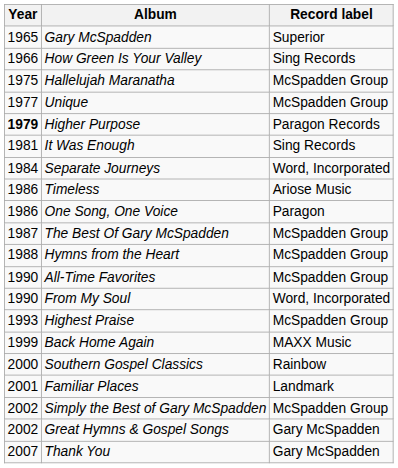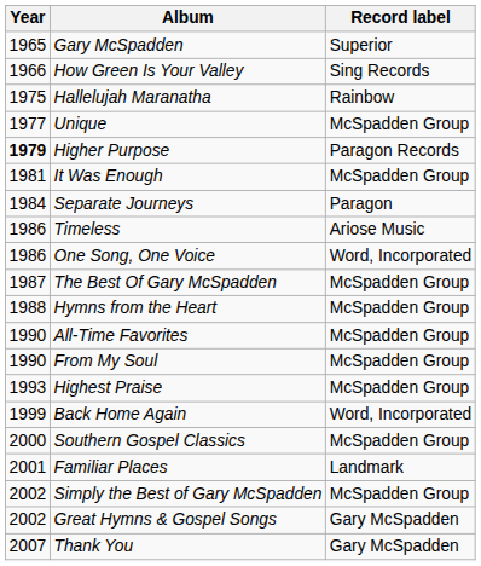 <table class="wikitable">
 <tr>
 <th>Year</th>
 <th>Album</th>
 <th>Record label</th>
 </tr>
 <tr>
 <td>1965</td>
 <td><em>Gary McSpadden</em></td>
 <td>Superior</td>
 </tr>
 <tr>
 <td>1966</td>
 <td><em>How Green Is Your Valley</em></td>
 <td>Sing Records</td>
 </tr>
 <tr>
 <td>1975</td>
 <td><em>Hallelujah Maranatha</em></td>
-<td>McSpadden Group</td>
+<td>Rainbow</td>
 </tr>
 <tr>
 <td>1977</td>
 <td><em>Unique</em></td>
 <td>McSpadden Group</td>
 </tr>
 <tr>
 <td><strong>1979</strong></td>
 <td><em>Higher Purpose</em></td>
 <td>Paragon Records</td>
 </tr>
 <tr>
 <td>1981</td>
 <td><em>It Was Enough</em></td>
-<td>Sing Records</td>
+<td>McSpadden Group</td>
 </tr>
 <tr>
 <td>1984</td>
 <td><em>Separate Journeys</em></td>
-<td>Word, Incorporated</td>
+<td>Paragon</td>
 </tr>
 <tr>
 <td>1986</td>
 <td><em>Timeless</em></td>
 <td>Ariose Music</td>
 </tr>
 <tr>
 <td>1986</td>
 <td><em>One Song, One Voice</em></td>
-<td>Paragon</td>
+<td>Word, Incorporated</td>
 </tr>
 <tr>
 <td>1987</td>
 <td><em>The Best Of Gary McSpadden</em></td>
 <td>McSpadden Group</td>
 </tr>
 <tr>
 <td>1988</td>
 <td><em>Hymns from the Heart</em></td>
 <td>McSpadden Group</td>
 </tr>
 <tr>
 <td>1990</td>
 <td><em>All-Time Favorites</em></td>
 <td>McSpadden Group</td>
 </tr>
 <tr>
 <td>1990</td>
 <td><em>From My Soul</em></td>
-<td>Word, Incorporated</td>
+<td>McSpadden Group</td>
 </tr>
 <tr>
 <td>1993</td>
 <td><em>Highest Praise</em></td>
 <td>McSpadden Group</td>
 </tr>
 <tr>
 <td>1999</td>
 <td><em>Back Home Again</em></td>
-<td>MAXX Music</td>
+<td>Word, Incorporated</td>
 </tr>
 <tr>
 <td>2000</td>
 <td><em>Southern Gospel Classics</em></td>
-<td>Rainbow</td>
+<td>McSpadden Group</td>
 </tr>
 <tr>
 <td>2001</td>
 <td><em>Familiar Places</em></td>
 <td>Landmark</td>
 </tr>
 <tr>
 <td>2002</td>
 <td><em>Simply the Best of Gary McSpadden</em></td>
 <td>McSpadden Group</td>
 </tr>
 <tr>
 <td>2002</td>
 <td><em>Great Hymns & Gospel Songs</em></td>
 <td>Gary McSpadden</td>
 </tr>
 <tr>
 <td>2007</td>
 <td><em>Thank You</em></td>
 <td>Gary McSpadden</td>
 </tr>
 </table>
